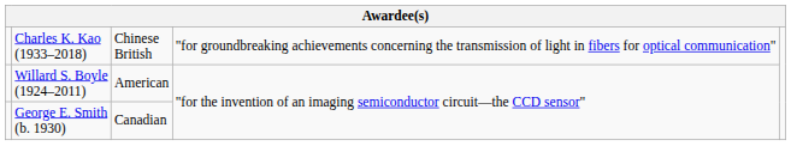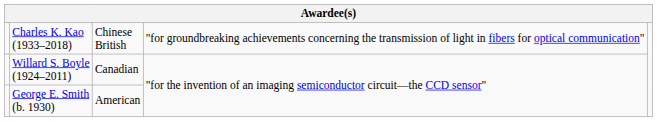 <table class="wikitable">
 <tr>
 <th colspan="5">Awardee(s)</th>
 </tr>
 <tr>
 <td></td>
 <td><a href='#'>Charles K. Kao</a><br>(1933–2018)</td>
 <td> Chinese<br> British</td>
 <td>"for groundbreaking achievements concerning the transmission of light in <a href='#'>fibers</a> for <a href='#'>optical communication</a>"</td>
 <td rowspan="3"></td>
 </tr>
 <tr>
 <td></td>
 <td><a href='#'>Willard S. Boyle</a><br>(1924–2011)</td>
-<td> American</td>
+<td> Canadian</td>
 <td rowspan="2">"for the invention of an imaging <a href='#'>semiconductor</a> circuit—the <a href='#'>CCD sensor</a>"</td>
 </tr>
 <tr>
 <td></td>
 <td><a href='#'>George E. Smith</a><br>(b. 1930)</td>
-<td> Canadian</td>
+<td> American</td>
 </tr>
 </table>
